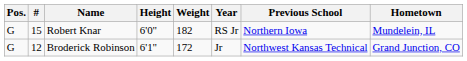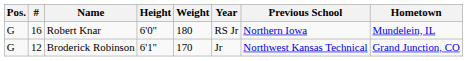 <table class="wikitable sortable" border="1">
 <tr>
 <th>Pos.</th>
 <th>#</th>
 <th>Name</th>
 <th>Height</th>
 <th>Weight</th>
 <th>Year</th>
 <th class="unsortable">Previous School</th>
 <th>Hometown</th>
 </tr>
 <tr>
 <td>G</td>
-<td>15</td>
+<td>16</td>
 <td>Robert Knar</td>
 <td>6'0"</td>
-<td>182</td>
+<td>180</td>
 <td>RS Jr</td>
 <td><a href='#'>Northern Iowa</a></td>
 <td><a href='#'>Mundelein, IL</a></td>
 </tr>
 <tr>
 <td>G</td>
 <td>12</td>
 <td>Broderick Robinson</td>
 <td>6'1"</td>
-<td>172</td>
+<td>170</td>
 <td>Jr</td>
 <td><a href='#'>Northwest Kansas Technical</a></td>
 <td><a href='#'>Grand Junction, CO</a></td>
 </tr>
 </table>
